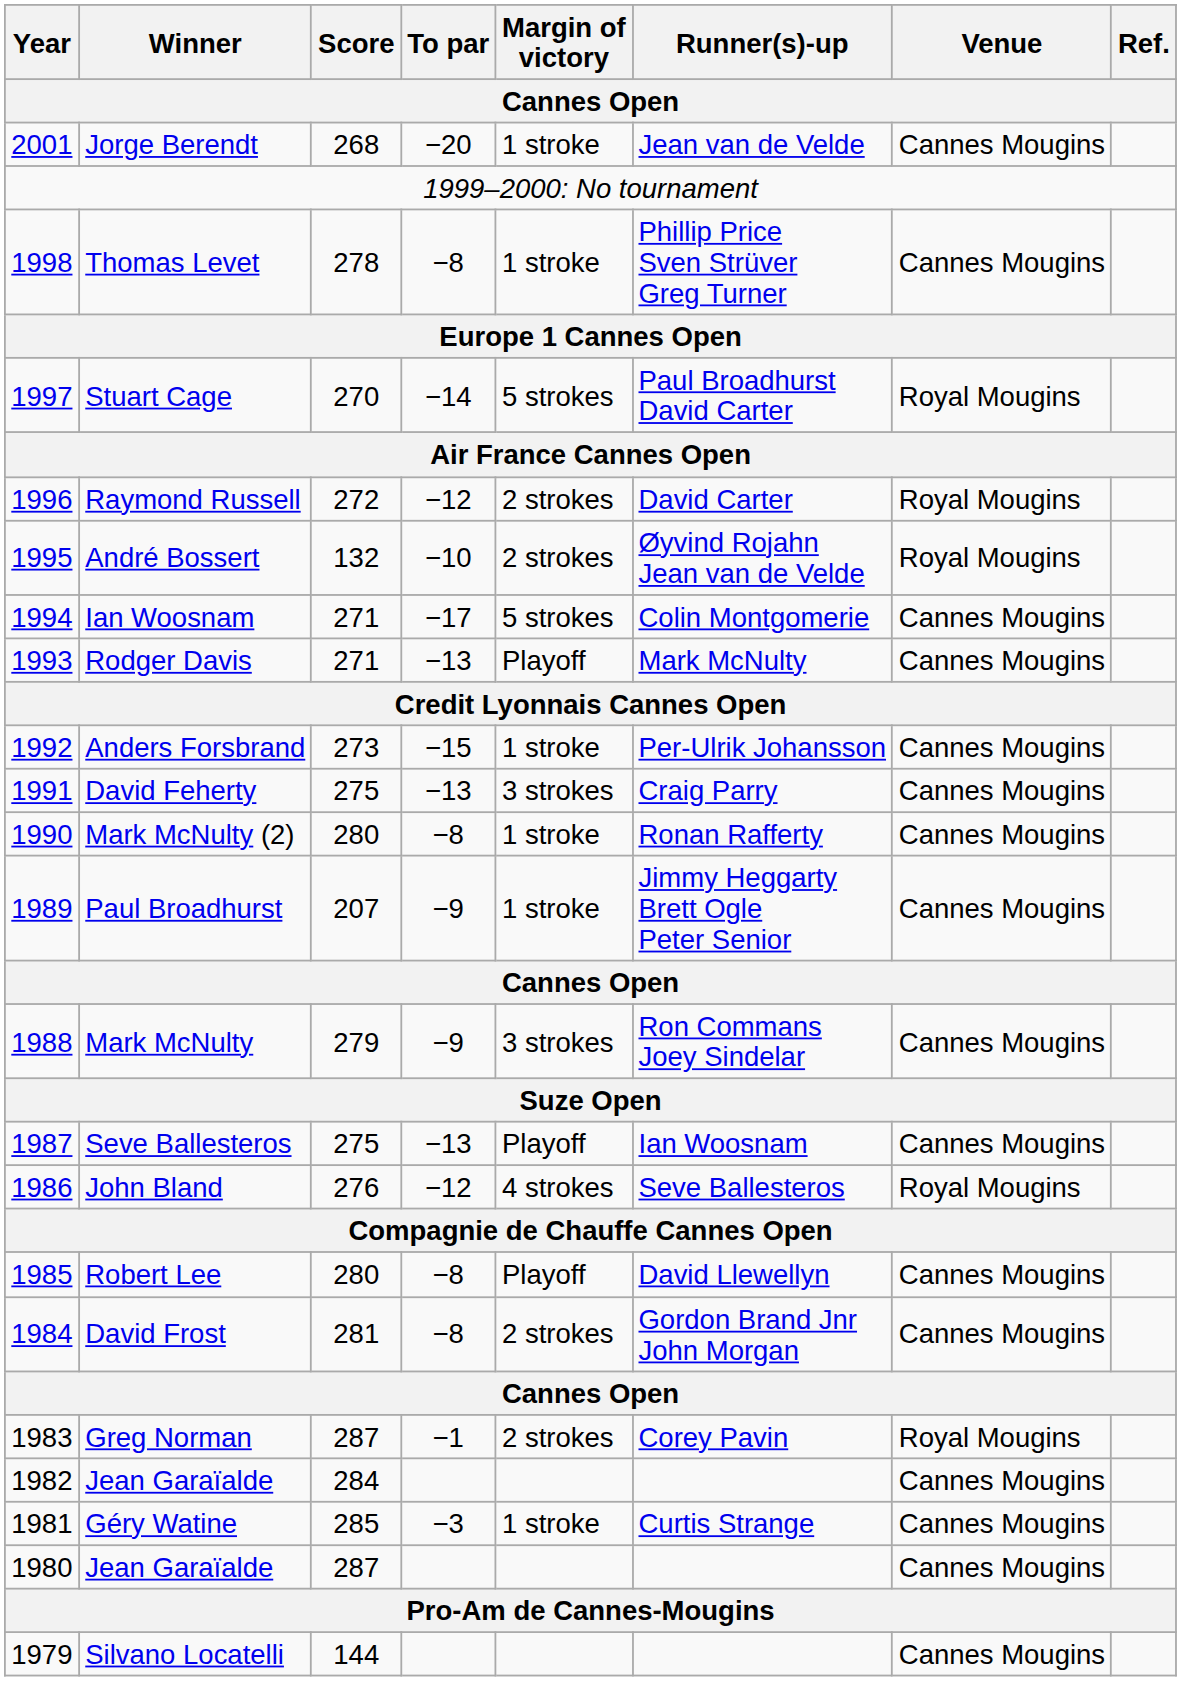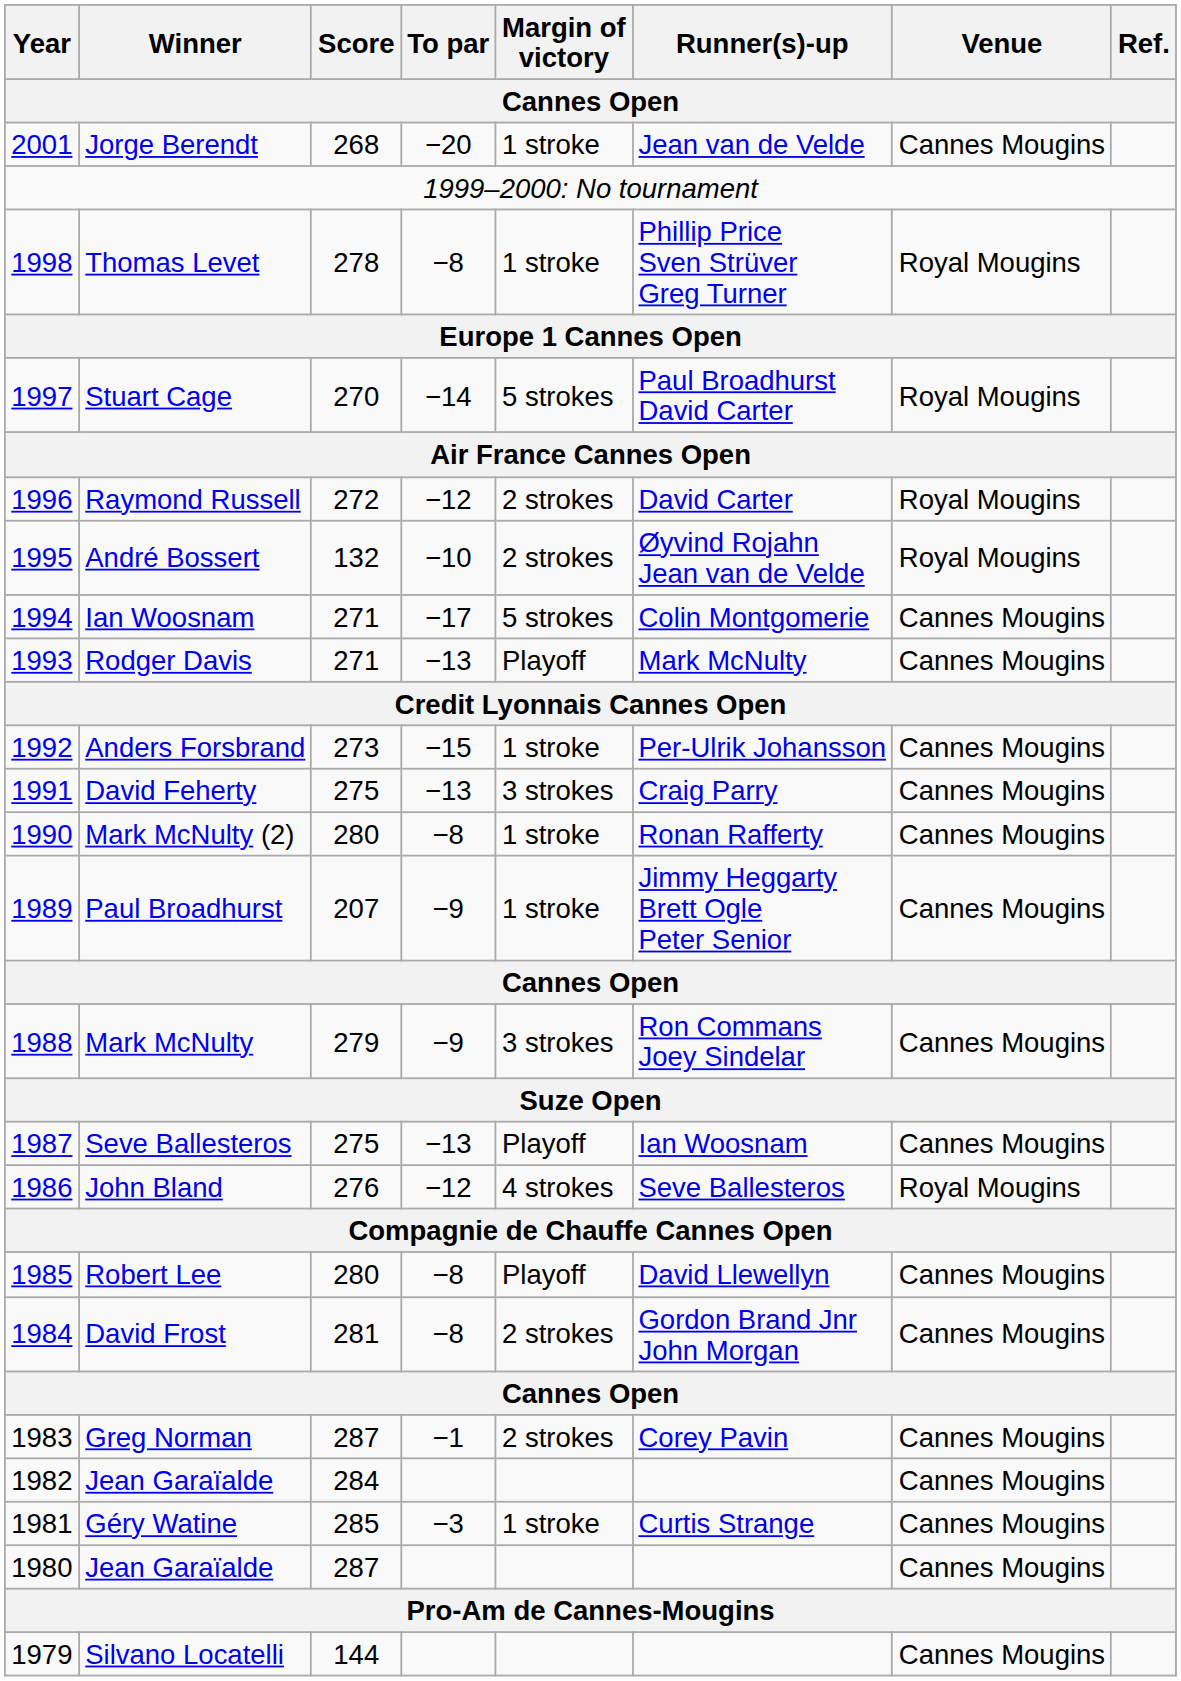 <table class=wikitable style="font-size:95%">
 <tr>
 <th>Year</th>
 <th>Winner</th>
 <th>Score</th>
 <th>To par</th>
 <th>Margin of<br>victory</th>
 <th>Runner(s)-up</th>
 <th>Venue</th>
 <th>Ref.</th>
 </tr>
 <tr>
 <th colspan="8">Cannes Open</th>
 </tr>
 <tr>
 <td><a href='#'>2001</a></td>
 <td> <a href='#'>Jorge Berendt</a></td>
 <td align="center">268</td>
 <td align=center>−20</td>
 <td>1 stroke</td>
 <td> <a href='#'>Jean van de Velde</a></td>
 <td>Cannes Mougins</td>
 <td></td>
 </tr>
 <tr>
 <td colspan="8" align=center><em>1999–2000: No tournament</em></td>
 </tr>
 <tr>
 <td><a href='#'>1998</a></td>
 <td> <a href='#'>Thomas Levet</a></td>
 <td align="center">278</td>
 <td align=center>−8</td>
 <td>1 stroke</td>
 <td> <a href='#'>Phillip Price</a><br> <a href='#'>Sven Strüver</a><br> <a href='#'>Greg Turner</a></td>
-<td>Cannes Mougins</td>
+<td>Royal Mougins</td>
 <td></td>
 </tr>
 <tr>
 <th colspan="8">Europe 1 Cannes Open</th>
 </tr>
 <tr>
 <td><a href='#'>1997</a></td>
 <td> <a href='#'>Stuart Cage</a></td>
 <td align="center">270</td>
 <td align=center>−14</td>
 <td>5 strokes</td>
 <td> <a href='#'>Paul Broadhurst</a><br> <a href='#'>David Carter</a></td>
 <td>Royal Mougins</td>
 <td></td>
 </tr>
 <tr>
 <th colspan="8">Air France Cannes Open</th>
 </tr>
 <tr>
 <td><a href='#'>1996</a></td>
 <td> <a href='#'>Raymond Russell</a></td>
 <td align="center">272</td>
 <td align=center>−12</td>
 <td>2 strokes</td>
 <td> <a href='#'>David Carter</a></td>
 <td>Royal Mougins</td>
 <td></td>
 </tr>
 <tr>
 <td><a href='#'>1995</a></td>
 <td> <a href='#'>André Bossert</a></td>
 <td align="center">132</td>
 <td align=center>−10</td>
 <td>2 strokes</td>
 <td> <a href='#'>Øyvind Rojahn</a><br> <a href='#'>Jean van de Velde</a></td>
 <td>Royal Mougins</td>
 <td></td>
 </tr>
 <tr>
 <td><a href='#'>1994</a></td>
 <td> <a href='#'>Ian Woosnam</a></td>
 <td align="center">271</td>
 <td align=center>−17</td>
 <td>5 strokes</td>
 <td> <a href='#'>Colin Montgomerie</a></td>
 <td>Cannes Mougins</td>
 <td></td>
 </tr>
 <tr>
 <td><a href='#'>1993</a></td>
 <td> <a href='#'>Rodger Davis</a></td>
 <td align="center">271</td>
 <td align=center>−13</td>
 <td>Playoff</td>
 <td> <a href='#'>Mark McNulty</a></td>
 <td>Cannes Mougins</td>
 <td></td>
 </tr>
 <tr>
 <th colspan="8">Credit Lyonnais Cannes Open</th>
 </tr>
 <tr>
 <td><a href='#'>1992</a></td>
 <td> <a href='#'>Anders Forsbrand</a></td>
 <td align="center">273</td>
 <td align=center>−15</td>
 <td>1 stroke</td>
 <td> <a href='#'>Per-Ulrik Johansson</a></td>
 <td>Cannes Mougins</td>
 <td></td>
 </tr>
 <tr>
 <td><a href='#'>1991</a></td>
 <td> <a href='#'>David Feherty</a></td>
 <td align="center">275</td>
 <td align=center>−13</td>
 <td>3 strokes</td>
 <td> <a href='#'>Craig Parry</a></td>
 <td>Cannes Mougins</td>
 <td></td>
 </tr>
 <tr>
 <td><a href='#'>1990</a></td>
 <td> <a href='#'>Mark McNulty</a> (2)</td>
 <td align="center">280</td>
 <td align=center>−8</td>
 <td>1 stroke</td>
 <td> <a href='#'>Ronan Rafferty</a></td>
 <td>Cannes Mougins</td>
 <td></td>
 </tr>
 <tr>
 <td><a href='#'>1989</a></td>
 <td> <a href='#'>Paul Broadhurst</a></td>
 <td align="center">207</td>
 <td align=center>−9</td>
 <td>1 stroke</td>
 <td> <a href='#'>Jimmy Heggarty</a><br> <a href='#'>Brett Ogle</a><br> <a href='#'>Peter Senior</a></td>
 <td>Cannes Mougins</td>
 <td></td>
 </tr>
 <tr>
 <th colspan="8">Cannes Open</th>
 </tr>
 <tr>
 <td><a href='#'>1988</a></td>
 <td> <a href='#'>Mark McNulty</a></td>
 <td align="center">279</td>
 <td align=center>−9</td>
 <td>3 strokes</td>
 <td> <a href='#'>Ron Commans</a><br> <a href='#'>Joey Sindelar</a></td>
 <td>Cannes Mougins</td>
 <td></td>
 </tr>
 <tr>
 <th colspan="8">Suze Open</th>
 </tr>
 <tr>
 <td><a href='#'>1987</a></td>
 <td> <a href='#'>Seve Ballesteros</a></td>
 <td align="center">275</td>
 <td align=center>−13</td>
 <td>Playoff</td>
 <td> <a href='#'>Ian Woosnam</a></td>
 <td>Cannes Mougins</td>
 <td></td>
 </tr>
 <tr>
 <td><a href='#'>1986</a></td>
 <td> <a href='#'>John Bland</a></td>
 <td align="center">276</td>
 <td align=center>−12</td>
 <td>4 strokes</td>
 <td> <a href='#'>Seve Ballesteros</a></td>
 <td>Royal Mougins</td>
 <td></td>
 </tr>
 <tr>
 <th colspan="8">Compagnie de Chauffe Cannes Open</th>
 </tr>
 <tr>
 <td><a href='#'>1985</a></td>
 <td> <a href='#'>Robert Lee</a></td>
 <td align="center">280</td>
 <td align=center>−8</td>
 <td>Playoff</td>
 <td> <a href='#'>David Llewellyn</a></td>
 <td>Cannes Mougins</td>
 <td></td>
 </tr>
 <tr>
 <td><a href='#'>1984</a></td>
 <td> <a href='#'>David Frost</a></td>
 <td align="center">281</td>
 <td align=center>−8</td>
 <td>2 strokes</td>
 <td> <a href='#'>Gordon Brand Jnr</a><br> <a href='#'>John Morgan</a></td>
 <td>Cannes Mougins</td>
 <td></td>
 </tr>
 <tr>
 <th colspan=8>Cannes Open</th>
 </tr>
 <tr>
 <td>1983</td>
 <td> <a href='#'>Greg Norman</a></td>
 <td align=center>287</td>
 <td align=center>−1</td>
 <td>2 strokes</td>
 <td> <a href='#'>Corey Pavin</a></td>
-<td>Royal Mougins</td>
+<td>Cannes Mougins</td>
 <td></td>
 </tr>
 <tr>
 <td>1982</td>
 <td> <a href='#'>Jean Garaïalde</a></td>
 <td align=center>284</td>
 <td align=center></td>
 <td></td>
 <td></td>
 <td>Cannes Mougins</td>
 <td></td>
 </tr>
 <tr>
 <td>1981</td>
 <td> <a href='#'>Géry Watine</a></td>
 <td align=center>285</td>
 <td align=center>−3</td>
 <td>1 stroke</td>
 <td> <a href='#'>Curtis Strange</a></td>
 <td>Cannes Mougins</td>
 <td></td>
 </tr>
 <tr>
 <td>1980</td>
 <td> <a href='#'>Jean Garaïalde</a></td>
 <td align=center>287</td>
 <td align=center></td>
 <td></td>
 <td></td>
 <td>Cannes Mougins</td>
 <td></td>
 </tr>
 <tr>
 <th colspan=8>Pro-Am de Cannes-Mougins</th>
 </tr>
 <tr>
 <td>1979</td>
 <td> <a href='#'>Silvano Locatelli</a></td>
 <td align=center>144</td>
 <td align=center></td>
 <td></td>
 <td></td>
 <td>Cannes Mougins</td>
 <td></td>
 </tr>
 </table>
